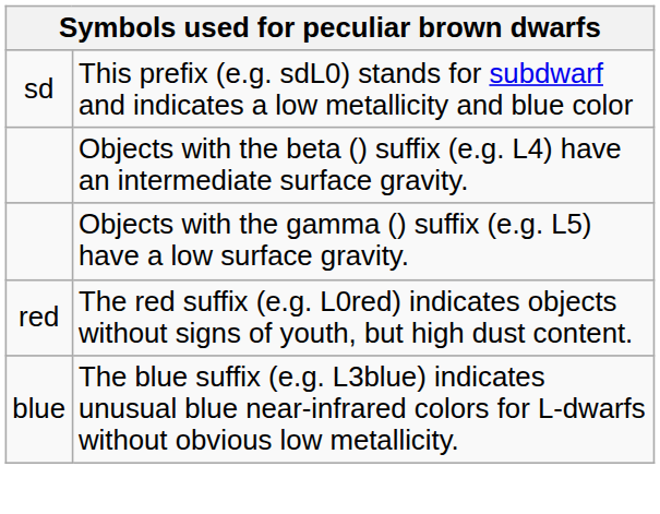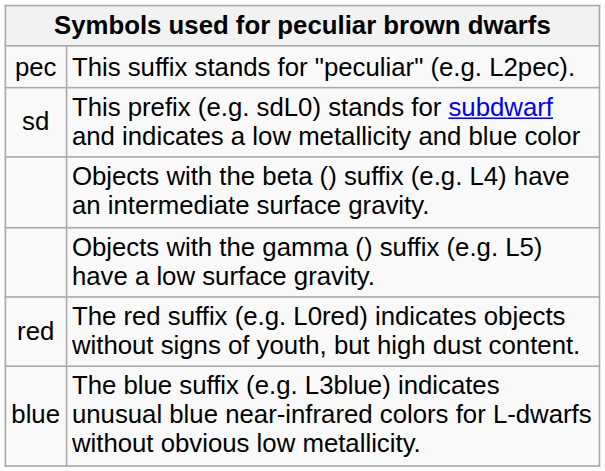 <table class="wikitable" style="float:right; width: 370px">
 <tr>
 <th colspan="2">Symbols used for peculiar brown dwarfs</th>
+</tr>
+<tr>
+<td style="text-align:center;">pec</td>
+<td>This suffix stands for "peculiar" (e.g. L2pec).</td>
 </tr>
 <tr>
 <td style="text-align:center;">sd</td>
 <td>This prefix (e.g. sdL0) stands for <a href='#'>subdwarf</a> and indicates a low metallicity and blue color</td>
 </tr>
 <tr>
 <td style="text-align:center;"></td>
 <td>Objects with the beta () suffix (e.g. L4) have an intermediate surface gravity.</td>
 </tr>
 <tr>
 <td style="text-align:center;"></td>
 <td>Objects with the gamma () suffix (e.g. L5) have a low surface gravity.</td>
 </tr>
 <tr>
 <td style="text-align:center;">red</td>
 <td>The red suffix (e.g. L0red) indicates objects without signs of youth, but high dust content.</td>
 </tr>
 <tr>
 <td style="text-align:center;">blue</td>
 <td>The blue suffix (e.g. L3blue) indicates unusual blue near-infrared colors for L-dwarfs without obvious low metallicity.</td>
 </tr>
 </table>
